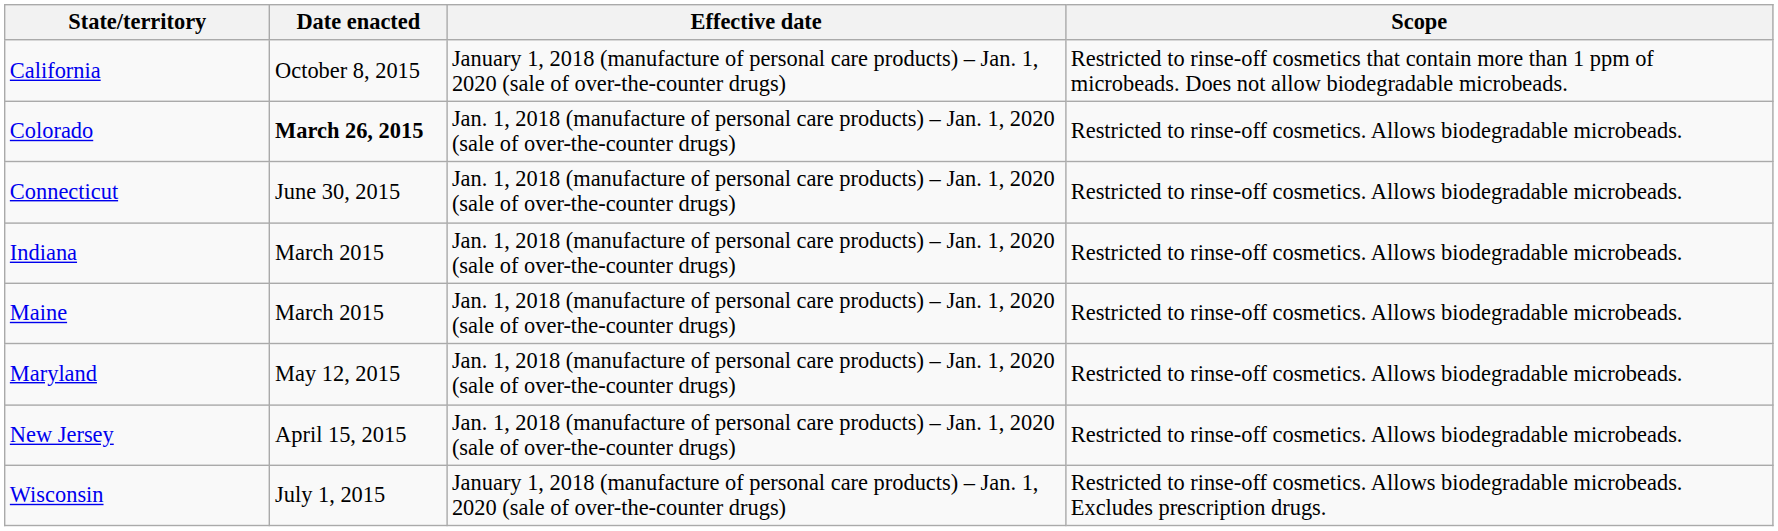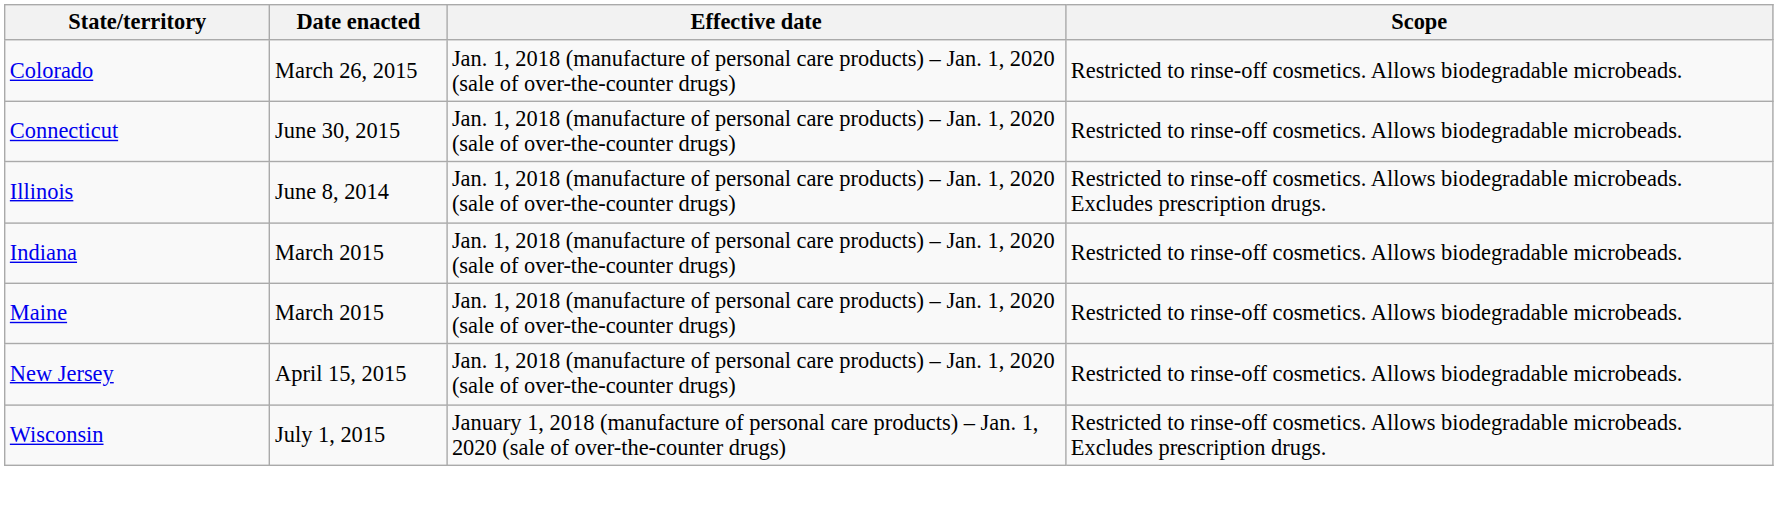 <table class="wikitable sortable" style="width:100%">
 <tr>
 <th rowspan=1 width= "15%">State/territory</th>
 <th rowspan=1 width= "10%">Date enacted</th>
 <th rowspan=1 width= "35%">Effective date</th>
 <th rowspan=1 width= "40%">Scope</th>
 </tr>
 <tr>
-<td> <a href='#'>California</a></td>
-<td>October 8, 2015</td>
-<td>January 1, 2018 (manufacture of personal care products) – Jan. 1, 2020 (sale of over-the-counter drugs)</td>
-<td>Restricted to rinse-off cosmetics that contain more than 1 ppm of microbeads. Does not allow biodegradable microbeads.</td>
-</tr>
-<tr>
 <td> <a href='#'>Colorado</a></td>
-<td><strong>March 26, 2015</strong></td>
+<td>March 26, 2015</td>
 <td>Jan. 1, 2018 (manufacture of personal care products) – Jan. 1, 2020 (sale of over-the-counter drugs)</td>
 <td>Restricted to rinse-off cosmetics. Allows biodegradable microbeads.</td>
 </tr>
 <tr>
 <td> <a href='#'>Connecticut</a></td>
 <td>June 30, 2015</td>
 <td>Jan. 1, 2018 (manufacture of personal care products) – Jan. 1, 2020 (sale of over-the-counter drugs)</td>
 <td>Restricted to rinse-off cosmetics. Allows biodegradable microbeads.</td>
 </tr>
 <tr>
+<td> <a href='#'>Illinois</a></td>
+<td>June 8, 2014</td>
+<td>Jan. 1, 2018 (manufacture of personal care products) – Jan. 1, 2020 (sale of over-the-counter drugs)</td>
+<td>Restricted to rinse-off cosmetics. Allows biodegradable microbeads. Excludes prescription drugs.</td>
+</tr>
+<tr>
 <td> <a href='#'>Indiana</a></td>
 <td>March 2015</td>
 <td>Jan. 1, 2018 (manufacture of personal care products) – Jan. 1, 2020 (sale of over-the-counter drugs)</td>
 <td>Restricted to rinse-off cosmetics. Allows biodegradable microbeads.</td>
 </tr>
 <tr>
 <td> <a href='#'>Maine</a></td>
 <td>March 2015</td>
-<td>Jan. 1, 2018 (manufacture of personal care products) – Jan. 1, 2020 (sale of over-the-counter drugs)</td>
-<td>Restricted to rinse-off cosmetics. Allows biodegradable microbeads.</td>
-</tr>
-<tr>
-<td> <a href='#'>Maryland</a></td>
-<td>May 12, 2015</td>
 <td>Jan. 1, 2018 (manufacture of personal care products) – Jan. 1, 2020 (sale of over-the-counter drugs)</td>
 <td>Restricted to rinse-off cosmetics. Allows biodegradable microbeads.</td>
 </tr>
 <tr>
 <td> <a href='#'>New Jersey</a></td>
 <td>April 15, 2015</td>
 <td>Jan. 1, 2018 (manufacture of personal care products) – Jan. 1, 2020 (sale of over-the-counter drugs)</td>
 <td>Restricted to rinse-off cosmetics. Allows biodegradable microbeads.</td>
 </tr>
 <tr>
 <td> <a href='#'>Wisconsin</a></td>
 <td>July 1, 2015</td>
 <td>January 1, 2018 (manufacture of personal care products) – Jan. 1, 2020 (sale of over-the-counter drugs)</td>
 <td>Restricted to rinse-off cosmetics. Allows biodegradable microbeads. Excludes prescription drugs.</td>
 </tr>
 </table>
